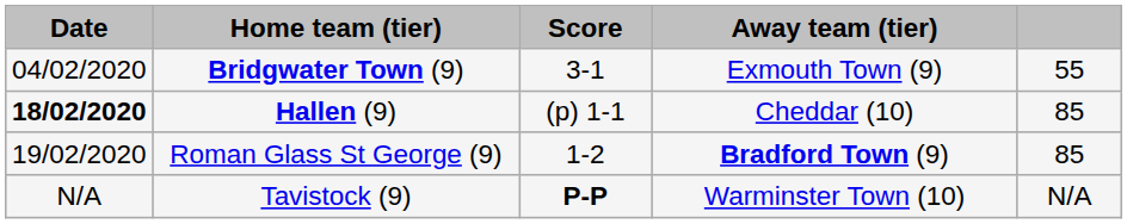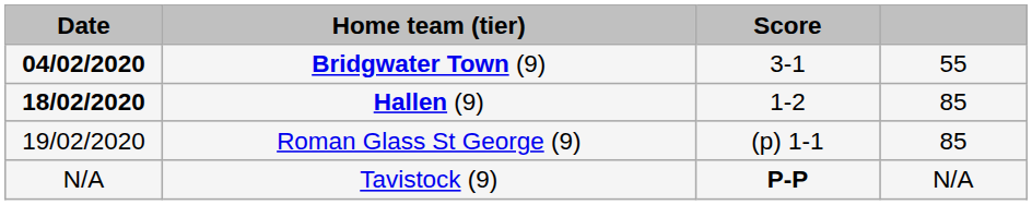 <table class="wikitable" style="width: 600px; background:WhiteSmoke; text-align:center; font-size:90%">
 <tr>
 <td scope="col" style="width:  5.00%; background:silver;"><strong>Date</strong></td>
 <td scope="col" style="width: 36.25%; background:silver;"><strong>Home team (tier)</strong></td>
 <td scope="col" style="width: 12.50%; background:silver;"><strong>Score</strong></td>
-<td scope="col" style="width: 36.25%; background:silver;"><strong>Away team (tier)</strong></td>
 <td scope="col" style="width: 10.00%; background:silver;"><strong></strong></td>
 </tr>
 <tr>
-<td>04/02/2020</td>
+<td><strong>04/02/2020</strong></td>
 <td><strong><a href='#'>Bridgwater Town</a></strong> (9)</td>
 <td>3-1</td>
-<td><a href='#'>Exmouth Town</a> (9)</td>
 <td>55</td>
 </tr>
 <tr>
 <td><strong>18/02/2020</strong></td>
 <td><strong><a href='#'>Hallen</a></strong> (9)</td>
-<td>(p) 1-1</td>
-<td><a href='#'>Cheddar</a> (10)</td>
+<td>1-2</td>
 <td>85</td>
 </tr>
 <tr>
 <td>19/02/2020</td>
 <td><a href='#'>Roman Glass St George</a> (9)</td>
-<td>1-2</td>
-<td><strong><a href='#'>Bradford Town</a></strong> (9)</td>
+<td>(p) 1-1</td>
 <td>85</td>
 </tr>
 <tr>
 <td>N/A</td>
 <td><a href='#'>Tavistock</a> (9)</td>
 <td><strong>P-P</strong></td>
-<td><a href='#'>Warminster Town</a> (10)</td>
 <td>N/A</td>
 </tr>
 </table>
